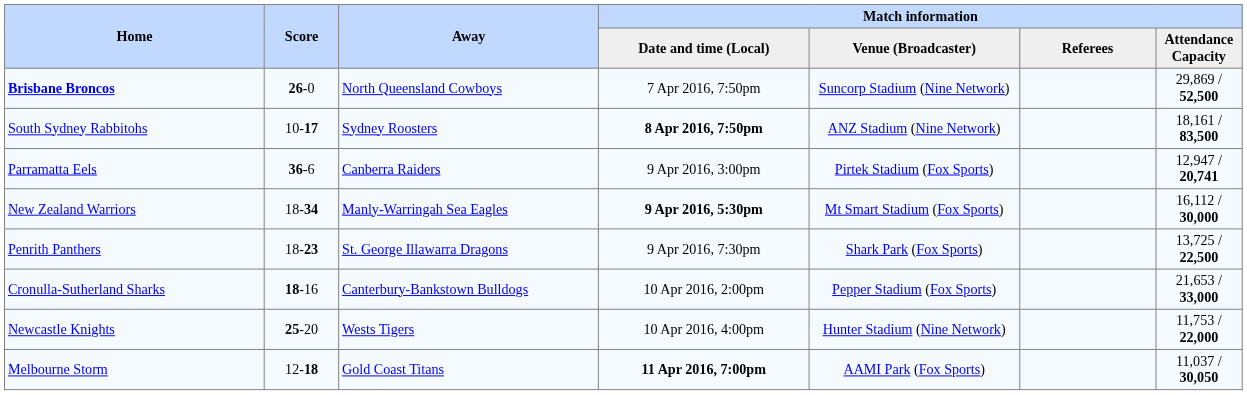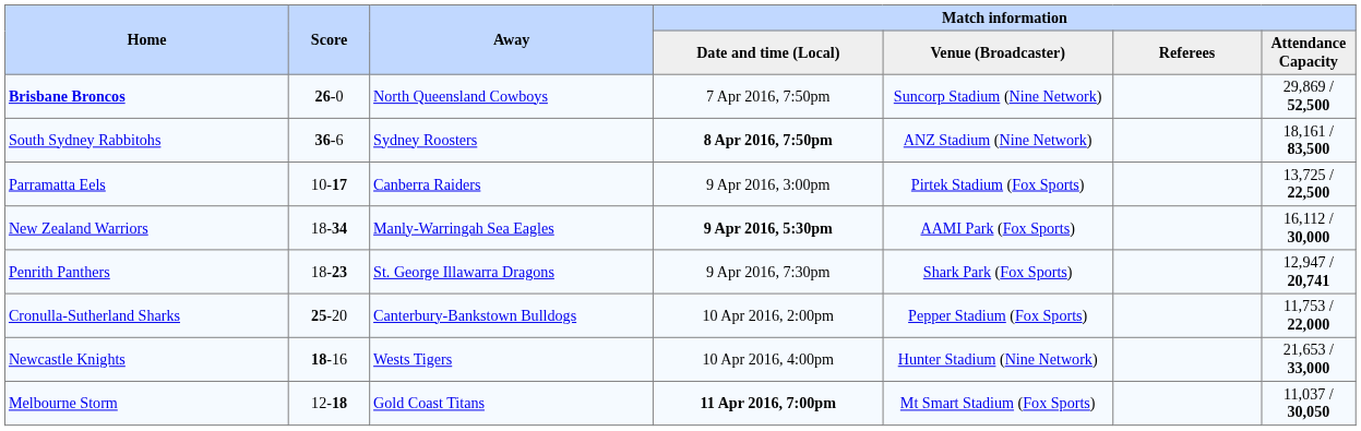 <table border="1" cellpadding="3" cellspacing="0" style="border-collapse:collapse; font-size:90%; width:100%;">
 <tr style="background:#c1d8ff;">
 <th rowspan="2" style="width:21%;">Home</th>
 <th rowspan="2" style="width:6%;">Score</th>
 <th rowspan="2" style="width:21%;">Away</th>
 <th colspan=6>Match information</th>
 </tr>
 <tr style="background:#efefef;">
 <th width=17%>Date and time (Local)</th>
 <th width="17%">Venue (Broadcaster)</th>
 <th width=11%>Referees</th>
 <th width=7%>Attendance <strong>Capacity</strong></th>
 </tr>
 <tr style="text-align:center; background:#f5faff;">
 <td align="left"> <strong><a href='#'>Brisbane Broncos</a></strong></td>
 <td><strong>26</strong>-0</td>
 <td align="left"> <a href='#'>North Queensland Cowboys</a></td>
 <td>7 Apr 2016, 7:50pm</td>
 <td><a href='#'>Suncorp Stadium</a>  (<a href='#'>Nine Network</a>)</td>
 <td></td>
 <td>29,869 / <strong>52,500</strong></td>
 </tr>
 <tr style="text-align:center; background:#f5faff;">
 <td align="left"> <a href='#'>South Sydney Rabbitohs</a></td>
-<td>10-<strong>17</strong></td>
+<td><strong>36</strong>-6</td>
 <td align="left"> <a href='#'>Sydney Roosters</a></td>
 <td><strong>8 Apr 2016, 7:50pm</strong></td>
 <td><a href='#'>ANZ Stadium</a>  (<a href='#'>Nine Network</a>)</td>
 <td></td>
 <td>18,161 / <strong>83,500</strong></td>
 </tr>
 <tr style="text-align:center; background:#f5faff;">
 <td align="left"> <a href='#'>Parramatta Eels</a></td>
-<td><strong>36</strong>-6</td>
+<td>10-<strong>17</strong></td>
 <td align="left"> <a href='#'>Canberra Raiders</a></td>
 <td>9 Apr 2016, 3:00pm</td>
 <td><a href='#'>Pirtek Stadium</a>  (<a href='#'>Fox Sports</a>)</td>
 <td></td>
-<td>12,947 / <strong>20,741</strong></td>
+<td>13,725 / <strong>22,500</strong></td>
 </tr>
 <tr style="text-align:center; background:#f5faff;">
 <td align="left"> <a href='#'>New Zealand Warriors</a></td>
 <td>18-<strong>34</strong></td>
 <td align="left"> <a href='#'>Manly-Warringah Sea Eagles</a></td>
 <td><strong>9 Apr 2016, 5:30pm</strong></td>
-<td><a href='#'>Mt Smart Stadium</a>  (<a href='#'>Fox Sports</a>)</td>
+<td><a href='#'>AAMI Park</a>  (<a href='#'>Fox Sports</a>)</td>
 <td></td>
 <td>16,112 / <strong>30,000</strong></td>
 </tr>
 <tr style="text-align:center; background:#f5faff;">
 <td align="left"> <a href='#'>Penrith Panthers</a></td>
 <td>18-<strong>23</strong></td>
 <td align="left"> <a href='#'>St. George Illawarra Dragons</a></td>
 <td>9 Apr 2016, 7:30pm</td>
 <td><a href='#'>Shark Park</a>  (<a href='#'>Fox Sports</a>)</td>
 <td></td>
-<td>13,725 / <strong>22,500</strong></td>
+<td>12,947 / <strong>20,741</strong></td>
 </tr>
 <tr style="text-align:center; background:#f5faff;">
 <td align="left"> <a href='#'>Cronulla-Sutherland Sharks</a></td>
-<td><strong>18</strong>-16</td>
+<td><strong>25</strong>-20</td>
 <td align="left"> <a href='#'>Canterbury-Bankstown Bulldogs</a></td>
 <td>10 Apr 2016, 2:00pm</td>
 <td><a href='#'>Pepper Stadium</a>  (<a href='#'>Fox Sports</a>)</td>
 <td></td>
-<td>21,653 / <strong>33,000</strong></td>
+<td>11,753 / <strong>22,000</strong></td>
 </tr>
 <tr style="text-align:center; background:#f5faff;">
 <td align="left"> <a href='#'>Newcastle Knights</a></td>
-<td><strong>25</strong>-20</td>
+<td><strong>18</strong>-16</td>
 <td align="left"> <a href='#'>Wests Tigers</a></td>
 <td>10 Apr 2016, 4:00pm</td>
 <td><a href='#'>Hunter Stadium</a>  (<a href='#'>Nine Network</a>)</td>
 <td></td>
-<td>11,753 / <strong>22,000</strong></td>
+<td>21,653 / <strong>33,000</strong></td>
 </tr>
 <tr style="text-align:center; background:#f5faff;">
 <td align="left"> <a href='#'>Melbourne Storm</a></td>
 <td>12-<strong>18</strong></td>
 <td align="left"> <a href='#'>Gold Coast Titans</a></td>
 <td><strong>11 Apr 2016, 7:00pm</strong></td>
-<td><a href='#'>AAMI Park</a>  (<a href='#'>Fox Sports</a>)</td>
+<td><a href='#'>Mt Smart Stadium</a>  (<a href='#'>Fox Sports</a>)</td>
 <td></td>
 <td>11,037 / <strong>30,050</strong></td>
 </tr>
 </table>
